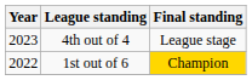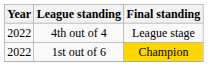 <table class="wikitable" style="text-align:center;">
 <tr>
 <th>Year</th>
 <th>League standing</th>
 <th>Final standing</th>
 </tr>
 <tr>
-<td>2023</td>
+<td>2022</td>
 <td>4th out of 4</td>
 <td>League stage</td>
 </tr>
 <tr>
 <td>2022</td>
 <td>1st out of 6</td>
 <td style="background: gold;">Champion</td>
 </tr>
 <tr>
 </tr>
 </table>
